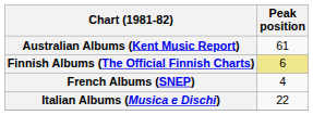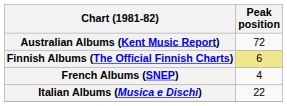 <table class="wikitable sortable plainrowheaders">
 <tr>
 <th>Chart (1981-82)</th>
 <th>Peak<br>position</th>
 </tr>
 <tr>
 <th scope="row">Australian Albums (<a href='#'>Kent Music Report</a>)</th>
-<td align="center">61</td>
+<td align="center">72</td>
 </tr>
 <tr>
 <th scope="row">Finnish Albums (<a href='#'>The Official Finnish Charts</a>)</th>
 <td align="center" style="background: khaki;">6</td>
 </tr>
 <tr>
 <th scope="row">French Albums (<a href='#'>SNEP</a>)</th>
 <td style="text-align:center;">4</td>
 </tr>
 <tr>
 <th scope="row">Italian Albums (<em><a href='#'>Musica e Dischi</a></em>)</th>
 <td style="text-align:center;">22</td>
 </tr>
 <tr>
 </tr>
 <tr>
 </tr>
 <tr>
 </tr>
 </table>
